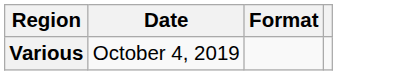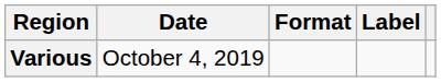 <table class="wikitable plainrowheaders">
 <tr>
 <th>Region</th>
 <th>Date</th>
 <th>Format</th>
+<th>Label</th>
 <th></th>
 </tr>
 <tr>
 <th scope="row">Various</th>
 <td>October 4, 2019</td>
 <td></td>
 <td></td>
+<td></td>
 </tr>
 </table>
